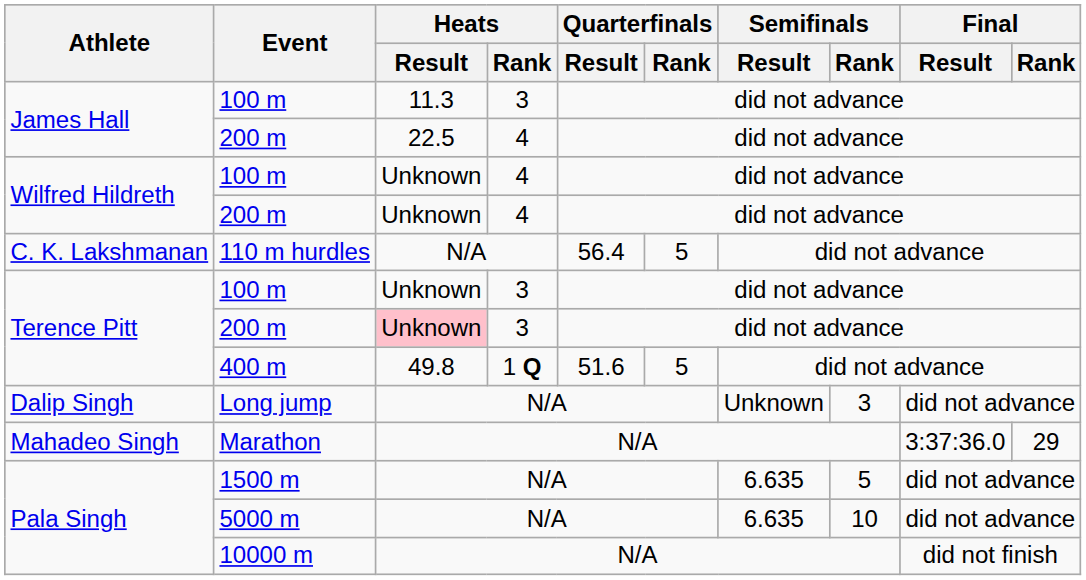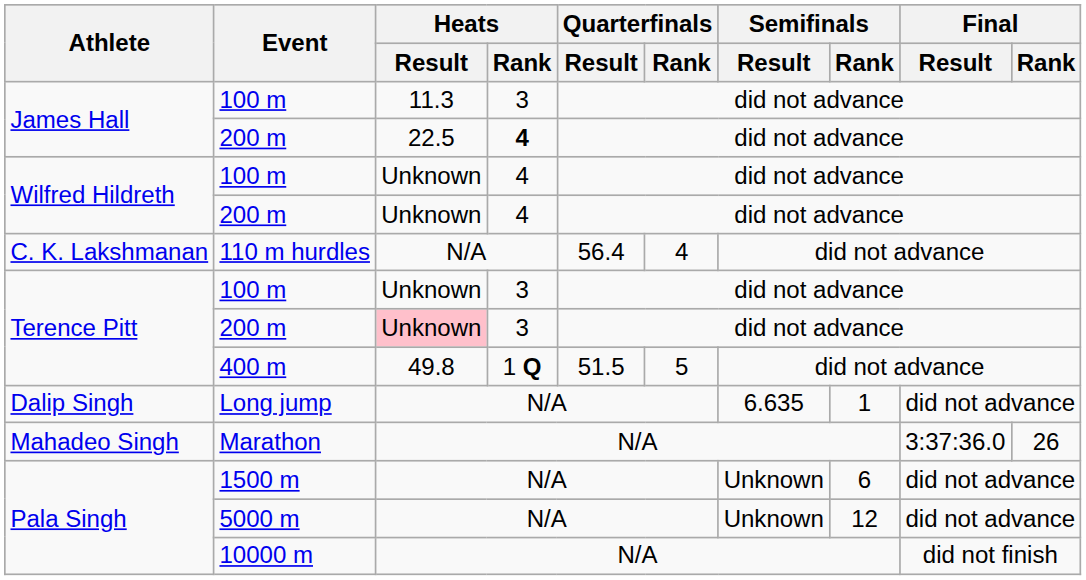 <table class=wikitable style="font-size:90%">
 <tr>
 <th rowspan=2>Athlete</th>
 <th rowspan=2>Event</th>
 <th colspan=2>Heats</th>
 <th colspan=2>Quarterfinals</th>
 <th colspan=2>Semifinals</th>
 <th colspan=2>Final</th>
 </tr>
 <tr>
 <th>Result</th>
 <th>Rank</th>
 <th>Result</th>
 <th>Rank</th>
 <th>Result</th>
 <th>Rank</th>
 <th>Result</th>
 <th>Rank</th>
 </tr>
 <tr>
 <td rowspan=2><a href='#'>James Hall</a></td>
 <td><a href='#'>100 m</a></td>
 <td align=center>11.3</td>
 <td align=center>3</td>
 <td align=center colspan=6>did not advance</td>
 </tr>
 <tr>
 <td><a href='#'>200 m</a></td>
 <td align=center>22.5</td>
-<td align=center>4</td>
+<td align=center><strong>4</strong></td>
 <td align=center colspan=6>did not advance</td>
 </tr>
 <tr>
 <td rowspan=2><a href='#'>Wilfred Hildreth</a></td>
 <td><a href='#'>100 m</a></td>
 <td align=center>Unknown</td>
 <td align=center>4</td>
 <td align=center colspan=6>did not advance</td>
 </tr>
 <tr>
 <td><a href='#'>200 m</a></td>
 <td align=center>Unknown</td>
 <td align=center>4</td>
 <td align=center colspan=6>did not advance</td>
 </tr>
 <tr>
 <td><a href='#'>C. K. Lakshmanan</a></td>
 <td><a href='#'>110 m hurdles</a></td>
 <td align=center colspan=2>N/A</td>
 <td align=center>56.4</td>
-<td align=center>5</td>
+<td align=center>4</td>
 <td align=center colspan=4>did not advance</td>
 </tr>
 <tr>
 <td rowspan=3><a href='#'>Terence Pitt</a></td>
 <td><a href='#'>100 m</a></td>
 <td align=center>Unknown</td>
 <td align=center>3</td>
 <td align=center colspan=6>did not advance</td>
 </tr>
 <tr>
 <td><a href='#'>200 m</a></td>
 <td align=center style="background: pink;">Unknown</td>
 <td align=center>3</td>
 <td align=center colspan=6>did not advance</td>
 </tr>
 <tr>
 <td><a href='#'>400 m</a></td>
 <td align=center>49.8</td>
 <td align=center>1 <strong>Q</strong></td>
-<td align=center>51.6</td>
+<td align=center>51.5</td>
 <td align=center>5</td>
 <td align=center colspan=4>did not advance</td>
 </tr>
 <tr>
 <td><a href='#'>Dalip Singh</a></td>
 <td><a href='#'>Long jump</a></td>
 <td align=center colspan=4>N/A</td>
-<td align=center>Unknown</td>
-<td align=center>3</td>
+<td align=center>6.635</td>
+<td align=center>1</td>
 <td align=center colspan=2>did not advance</td>
 </tr>
 <tr>
 <td><a href='#'>Mahadeo Singh</a></td>
 <td><a href='#'>Marathon</a></td>
 <td align=center colspan=6>N/A</td>
 <td align=center>3:37:36.0</td>
-<td align=center>29</td>
+<td align=center>26</td>
 </tr>
 <tr>
 <td rowspan=3><a href='#'>Pala Singh</a></td>
 <td><a href='#'>1500 m</a></td>
 <td align=center colspan=4>N/A</td>
-<td align=center>6.635</td>
-<td align=center>5</td>
+<td align=center>Unknown</td>
+<td align=center>6</td>
 <td align=center colspan=2>did not advance</td>
 </tr>
 <tr>
 <td><a href='#'>5000 m</a></td>
 <td align=center colspan=4>N/A</td>
-<td align=center>6.635</td>
-<td align=center>10</td>
+<td align=center>Unknown</td>
+<td align=center>12</td>
 <td align=center colspan=2>did not advance</td>
 </tr>
 <tr>
 <td><a href='#'>10000 m</a></td>
 <td align=center colspan=6>N/A</td>
 <td align=center colspan=2>did not finish</td>
 </tr>
 </table>
